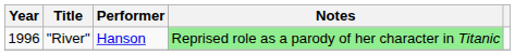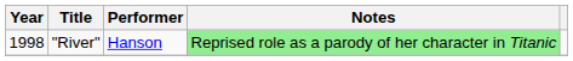 <table class="wikitable sortable">
 <tr>
 <th>Year</th>
 <th>Title</th>
 <th>Performer</th>
 <th class="unsortable">Notes</th>
 <th class="unsortable"></th>
 </tr>
 <tr>
-<td>1996</td>
+<td>1998</td>
 <td>"River"</td>
 <td><a href='#'>Hanson</a></td>
 <td style="background: lightgreen;">Reprised role as a parody of her character in <em>Titanic</em></td>
 <td></td>
 </tr>
 <tr>
 </tr>
 </table>
